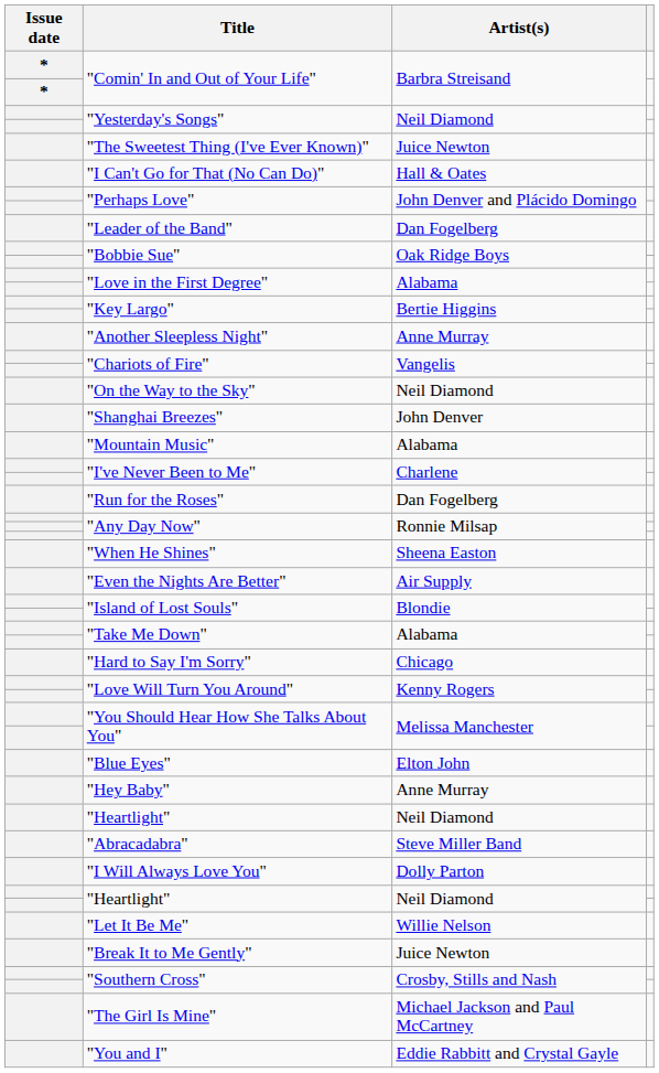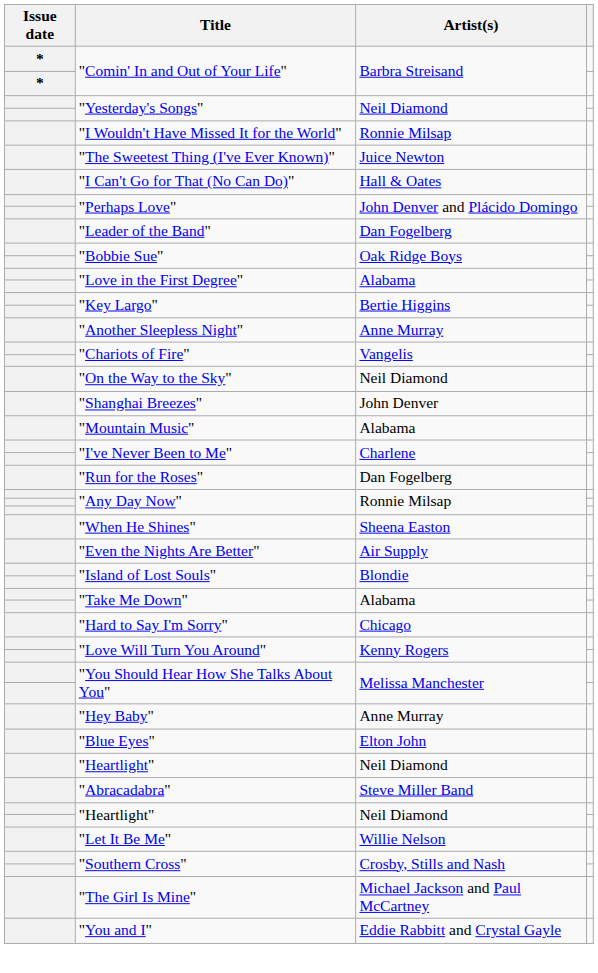 <table class="wikitable sortable plainrowheaders">
 <tr>
 <th scope=col>Issue date</th>
 <th scope=col>Title</th>
 <th scope=col>Artist(s)</th>
 <th scope=col class=unsortable></th>
 </tr>
 <tr>
 <th scope=row>*</th>
 <td rowspan="2">"<a href='#'>Comin' In and Out of Your Life</a>"</td>
 <td rowspan="2"><a href='#'>Barbra Streisand</a></td>
 <td></td>
 </tr>
 <tr>
 <th scope=row>*</th>
 <td></td>
 </tr>
 <tr>
 <th scope=row></th>
 <td rowspan="2">"<a href='#'>Yesterday's Songs</a>"</td>
 <td rowspan="2"><a href='#'>Neil Diamond</a></td>
 <td align=center></td>
 </tr>
 <tr>
 <th scope=row></th>
+<td align=center></td>
+</tr>
+<tr>
+<th scope=row></th>
+<td>"<a href='#'>I Wouldn't Have Missed It for the World</a>"</td>
+<td><a href='#'>Ronnie Milsap</a></td>
 <td align=center></td>
 </tr>
 <tr>
 <th scope=row></th>
 <td>"<a href='#'>The Sweetest Thing (I've Ever Known)</a>"</td>
 <td><a href='#'>Juice Newton</a></td>
 <td align=center></td>
 </tr>
 <tr>
 <th scope=row></th>
 <td>"<a href='#'>I Can't Go for That (No Can Do)</a>"</td>
 <td><a href='#'>Hall & Oates</a></td>
 <td align=center></td>
 </tr>
 <tr>
 <th scope=row></th>
 <td rowspan="2">"<a href='#'>Perhaps Love</a>"</td>
 <td rowspan="2"><a href='#'>John Denver</a> and <a href='#'>Plácido Domingo</a></td>
 <td align=center></td>
 </tr>
 <tr>
 <th scope=row></th>
 <td align=center></td>
 </tr>
 <tr>
 <th scope=row></th>
 <td>"<a href='#'>Leader of the Band</a>"</td>
 <td><a href='#'>Dan Fogelberg</a></td>
 <td align=center></td>
 </tr>
 <tr>
 <th scope=row></th>
 <td rowspan="2">"<a href='#'>Bobbie Sue</a>"</td>
 <td rowspan="2"><a href='#'>Oak Ridge Boys</a></td>
 <td align=center></td>
 </tr>
 <tr>
 <th scope=row></th>
 <td align=center></td>
 </tr>
 <tr>
 <th scope=row></th>
 <td rowspan="2">"<a href='#'>Love in the First Degree</a>"</td>
 <td rowspan="2"><a href='#'>Alabama</a></td>
 <td align=center></td>
 </tr>
 <tr>
 <th scope=row></th>
 <td align=center></td>
 </tr>
 <tr>
 <th scope=row></th>
 <td rowspan="2">"<a href='#'>Key Largo</a>"</td>
 <td rowspan="2"><a href='#'>Bertie Higgins</a></td>
 <td align=center></td>
 </tr>
 <tr>
 <th scope=row></th>
 <td align=center></td>
 </tr>
 <tr>
 <th scope=row></th>
 <td>"<a href='#'>Another Sleepless Night</a>"</td>
 <td><a href='#'>Anne Murray</a></td>
 <td align=center></td>
 </tr>
 <tr>
 <th scope=row></th>
 <td rowspan="2">"<a href='#'>Chariots of Fire</a>"</td>
 <td rowspan="2"><a href='#'>Vangelis</a></td>
 <td align=center></td>
 </tr>
 <tr>
 <th scope=row></th>
 <td align=center></td>
 </tr>
 <tr>
 <th scope=row></th>
 <td>"<a href='#'>On the Way to the Sky</a>"</td>
 <td>Neil Diamond</td>
 <td align=center></td>
 </tr>
 <tr>
 <th scope=row></th>
 <td>"<a href='#'>Shanghai Breezes</a>"</td>
 <td>John Denver</td>
 <td align=center></td>
 </tr>
 <tr>
 <th scope=row></th>
 <td>"<a href='#'>Mountain Music</a>"</td>
 <td>Alabama</td>
 <td align=center></td>
 </tr>
 <tr>
 <th scope=row></th>
 <td rowspan="2">"<a href='#'>I've Never Been to Me</a>"</td>
 <td rowspan="2"><a href='#'>Charlene</a></td>
 <td align=center></td>
 </tr>
 <tr>
 <th scope=row></th>
 <td align=center></td>
 </tr>
 <tr>
 <th scope=row></th>
 <td>"<a href='#'>Run for the Roses</a>"</td>
 <td>Dan Fogelberg</td>
 <td align=center></td>
 </tr>
 <tr>
 <th scope=row></th>
 <td rowspan="3">"<a href='#'>Any Day Now</a>"</td>
 <td rowspan="3">Ronnie Milsap</td>
 <td align=center></td>
 </tr>
 <tr>
 <th scope=row></th>
 <td align=center></td>
 </tr>
 <tr>
 <th scope=row></th>
 <td align=center></td>
 </tr>
 <tr>
 <th scope=row></th>
 <td>"<a href='#'>When He Shines</a>"</td>
 <td><a href='#'>Sheena Easton</a></td>
 <td align=center></td>
 </tr>
 <tr>
 <th scope=row></th>
 <td>"<a href='#'>Even the Nights Are Better</a>"</td>
 <td><a href='#'>Air Supply</a></td>
 <td align=center></td>
 </tr>
 <tr>
 <th scope=row></th>
 <td rowspan="2">"<a href='#'>Island of Lost Souls</a>"</td>
 <td rowspan="2"><a href='#'>Blondie</a></td>
 <td align=center></td>
 </tr>
 <tr>
 <th scope=row></th>
 <td align=center></td>
 </tr>
 <tr>
 <th scope=row></th>
 <td rowspan="2">"<a href='#'>Take Me Down</a>"</td>
 <td rowspan="2">Alabama</td>
 <td align=center></td>
 </tr>
 <tr>
 <th scope=row></th>
 <td align=center></td>
 </tr>
 <tr>
 <th scope=row></th>
 <td>"<a href='#'>Hard to Say I'm Sorry</a>"</td>
 <td><a href='#'>Chicago</a></td>
 <td align=center></td>
 </tr>
 <tr>
 <th scope=row></th>
 <td rowspan="2">"<a href='#'>Love Will Turn You Around</a>"</td>
 <td rowspan="2"><a href='#'>Kenny Rogers</a></td>
 <td align=center></td>
 </tr>
 <tr>
 <th scope=row></th>
 <td align=center></td>
 </tr>
 <tr>
 <th scope=row></th>
 <td rowspan="2">"<a href='#'>You Should Hear How She Talks About You</a>"</td>
 <td rowspan="2"><a href='#'>Melissa Manchester</a></td>
 <td align=center></td>
 </tr>
 <tr>
 <th scope=row></th>
 <td align=center></td>
 </tr>
 <tr>
 <th scope=row></th>
-<td>"<a href='#'>Blue Eyes</a>"</td>
-<td><a href='#'>Elton John</a></td>
+<td>"<a href='#'>Hey Baby</a>"</td>
+<td>Anne Murray</td>
 <td align=center></td>
 </tr>
 <tr>
 <th scope=row></th>
-<td>"<a href='#'>Hey Baby</a>"</td>
-<td>Anne Murray</td>
+<td>"<a href='#'>Blue Eyes</a>"</td>
+<td><a href='#'>Elton John</a></td>
 <td align=center></td>
 </tr>
 <tr>
 <th scope=row></th>
 <td>"<a href='#'>Heartlight</a>"</td>
 <td>Neil Diamond</td>
 <td align=center></td>
 </tr>
 <tr>
 <th scope=row></th>
 <td>"<a href='#'>Abracadabra</a>"</td>
 <td><a href='#'>Steve Miller Band</a></td>
 <td align=center></td>
 </tr>
 <tr>
 <th scope=row></th>
-<td>"<a href='#'>I Will Always Love You</a>"</td>
-<td><a href='#'>Dolly Parton</a></td>
-<td align=center></td>
-</tr>
-<tr>
-<th scope=row></th>
 <td rowspan="2">"Heartlight"</td>
 <td rowspan="2">Neil Diamond</td>
 <td align=center></td>
 </tr>
 <tr>
 <th scope=row></th>
 <td align=center></td>
 </tr>
 <tr>
 <th scope=row></th>
 <td>"<a href='#'>Let It Be Me</a>"</td>
 <td><a href='#'>Willie Nelson</a></td>
-<td align=center></td>
-</tr>
-<tr>
-<th scope=row></th>
-<td>"<a href='#'>Break It to Me Gently</a>"</td>
-<td>Juice Newton</td>
 <td align=center></td>
 </tr>
 <tr>
 <th scope=row></th>
 <td rowspan="2">"<a href='#'>Southern Cross</a>"</td>
 <td rowspan="2"><a href='#'>Crosby, Stills and Nash</a></td>
 <td align=center></td>
 </tr>
 <tr>
 <th scope=row></th>
 <td align=center></td>
 </tr>
 <tr>
 <th scope=row></th>
 <td>"<a href='#'>The Girl Is Mine</a>"</td>
 <td><a href='#'>Michael Jackson</a> and <a href='#'>Paul McCartney</a></td>
 <td align=center></td>
 </tr>
 <tr>
 <th scope=row></th>
 <td>"<a href='#'>You and I</a>"</td>
 <td><a href='#'>Eddie Rabbitt</a> and <a href='#'>Crystal Gayle</a></td>
 <td align=center></td>
 </tr>
 </table>
